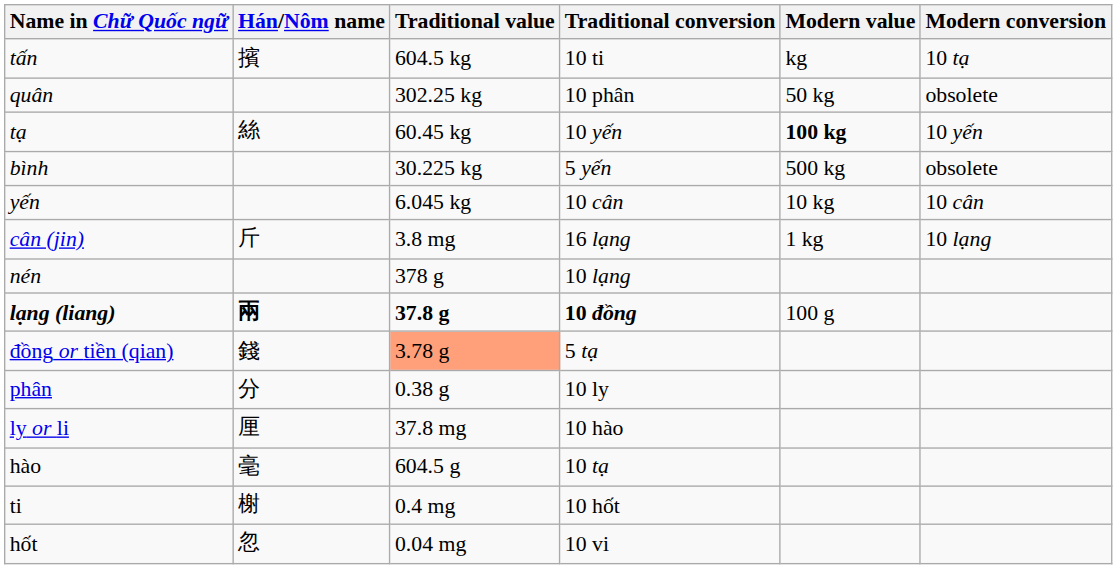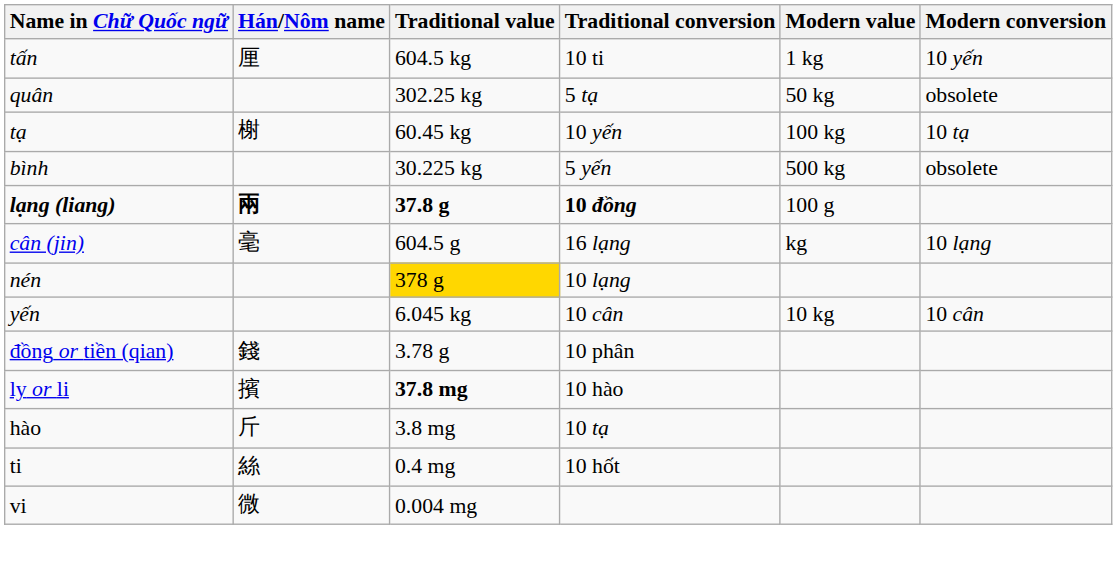 <table class="wikitable">
 <tr>
 <th>Name in <em><a href='#'>Chữ Quốc ngữ</a></em></th>
 <th><a href='#'>Hán</a>/<a href='#'>Nôm</a> name</th>
 <th>Traditional value</th>
 <th>Traditional conversion</th>
 <th>Modern value</th>
 <th>Modern conversion</th>
 </tr>
 <tr>
 <td><em>tấn</em></td>
-<td>擯</td>
+<td>厘</td>
 <td>604.5 kg</td>
 <td>10 </em>ti<em></td>
-<td> kg</td>
-<td>10 <em>tạ</em></td>
+<td>1 kg</td>
+<td>10 <em>yến</em></td>
 </tr>
 <tr>
 <td><em>quân</em></td>
 <td></td>
 <td>302.25 kg</td>
-<td>10 </em>phân<em></td>
+<td>5 <em>tạ</em></td>
 <td>50 kg</td>
 <td>obsolete</td>
 </tr>
 <tr>
 <td><em>tạ</em></td>
-<td>絲</td>
+<td>榭</td>
 <td>60.45 kg</td>
 <td>10 <em>yến</em></td>
-<td><strong>100 kg</strong></td>
-<td>10 <em>yến</em></td>
+<td>100 kg</td>
+<td>10 <em>tạ</em></td>
 </tr>
 <tr>
 <td><em>bình</em></td>
 <td></td>
 <td>30.225 kg</td>
 <td>5 <em>yến</em></td>
 <td>500 kg</td>
 <td>obsolete</td>
 </tr>
 <tr>
+<td><strong><em>lạng (liang)</em></strong></td>
+<td><strong>兩</strong></td>
+<td><strong>37.8 g</strong></td>
+<td><strong>10 <em>đồng<strong><em></td>
+<td></strong>100 g<strong></td>
+<td></td>
+</tr>
+<tr>
+<td><em><a href='#'>cân (jin)</a></em></td>
+<td>毫</td>
+<td>604.5 g</td>
+<td>16 <em>lạng</em></td>
+<td> kg</td>
+<td>10 <em>lạng</em></td>
+</tr>
+<tr>
+<td><em>nén</em></td>
+<td></td>
+<td style="background: gold;">378 g</td>
+<td>10 <em>lạng</em></td>
+<td></td>
+<td></td>
+</tr>
+<tr>
 <td><em>yến</em></td>
 <td></td>
 <td>6.045 kg</td>
 <td>10 <em>cân</em></td>
 <td>10 kg</td>
 <td>10 <em>cân</em></td>
 </tr>
 <tr>
-<td><em><a href='#'>cân (jin)</a></em></td>
-<td>斤</td>
-<td>3.8 mg</td>
-<td>16 <em>lạng</em></td>
-<td>1 kg</td>
-<td>10 <em>lạng</em></td>
-</tr>
-<tr>
-<td><em>nén</em></td>
-<td></td>
-<td>378 g</td>
-<td>10 <em>lạng</em></td>
-<td></td>
-<td></td>
-</tr>
-<tr>
-<td><strong><em>lạng (liang)</em></strong></td>
-<td><strong>兩</strong></td>
-<td><strong>37.8 g</strong></td>
-<td><strong>10 <em>đồng<strong><em></td>
-<td></strong>100 g<strong></td>
-<td></td>
-</tr>
-<tr>
 <td></em><a href='#'>đồng<em> or </em>tiền (qian)</a><em></td>
 <td>錢</td>
-<td style="background: lightsalmon;">3.78 g</td>
-<td>5 <em>tạ</em></td>
-<td></td>
-<td></td>
-</tr>
-<tr>
-<td></em><a href='#'>phân</a><em></td>
-<td>分</td>
-<td>0.38 g</td>
-<td>10 </em>ly<em></td>
+<td>3.78 g</td>
+<td>10 </em>phân<em></td>
 <td></td>
 <td></td>
 </tr>
 <tr>
 <td><a href='#'></em>ly<em> or </em>li<em></a></td>
-<td>厘</td>
-<td>37.8 mg</td>
+<td>擯</td>
+<td><strong>37.8 mg</strong></td>
 <td>10 </em>hào<em></td>
 <td></td>
 <td></td>
 </tr>
 <tr>
 <td></em>hào<em></td>
-<td>毫</td>
-<td>604.5 g</td>
+<td>斤</td>
+<td>3.8 mg</td>
 <td>10 <em>tạ</em></td>
 <td></td>
 <td></td>
 </tr>
 <tr>
 <td></em>ti<em></td>
-<td>榭</td>
+<td>絲</td>
 <td>0.4 mg</td>
 <td>10 </em>hốt<em></td>
 <td></td>
 <td></td>
 </tr>
 <tr>
-<td></em>hốt<em></td>
-<td>忽</td>
-<td>0.04 mg</td>
-<td>10 </em>vi<em></td>
+<td></em>vi<em></td>
+<td>微</td>
+<td>0.004 mg</td>
+<td></td>
 <td></td>
 <td></td>
 </tr>
 </table>
